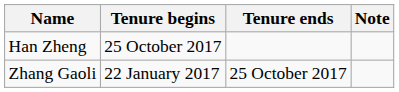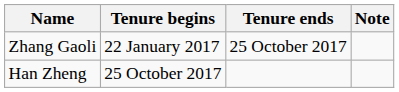 <table class="wikitable">
 <tr>
 <th>Name</th>
 <th>Tenure begins</th>
 <th>Tenure ends</th>
 <th>Note</th>
 </tr>
 <tr>
+<td>Zhang Gaoli</td>
+<td>22 January 2017</td>
+<td>25 October 2017</td>
+<td></td>
+</tr>
+<tr>
 <td>Han Zheng</td>
 <td>25 October 2017</td>
 <td></td>
 <td></td>
 </tr>
-<tr>
-<td>Zhang Gaoli</td>
-<td>22 January 2017</td>
-<td>25 October 2017</td>
-<td></td>
-</tr>
 </table>
